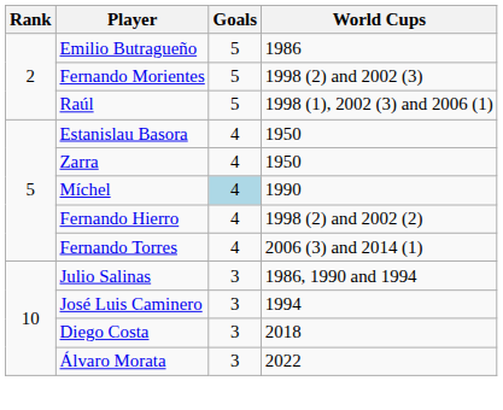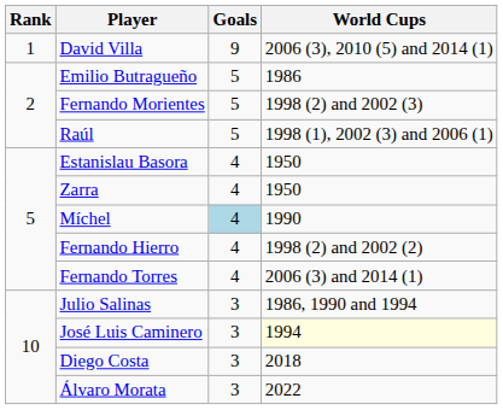 <table class="wikitable" style="text-align:center">
 <tr>
 <th>Rank</th>
 <th>Player</th>
 <th>Goals</th>
 <th>World Cups</th>
+</tr>
+<tr>
+<td>1</td>
+<td align=left><a href='#'>David Villa</a></td>
+<td>9</td>
+<td align=left>2006 (3), 2010 (5) and 2014 (1)</td>
 </tr>
 <tr>
 <td rowspan=3>2</td>
 <td align=left><a href='#'>Emilio Butragueño</a></td>
 <td>5</td>
 <td align=left>1986</td>
 </tr>
 <tr>
 <td align=left><a href='#'>Fernando Morientes</a></td>
 <td>5</td>
 <td align=left>1998 (2) and 2002 (3)</td>
 </tr>
 <tr>
 <td align=left><a href='#'>Raúl</a></td>
 <td>5</td>
 <td align=left>1998 (1), 2002 (3) and 2006 (1)</td>
 </tr>
 <tr>
 <td rowspan=5>5</td>
 <td align=left><a href='#'>Estanislau Basora</a></td>
 <td>4</td>
 <td align=left>1950</td>
 </tr>
 <tr>
 <td align=left><a href='#'>Zarra</a></td>
 <td>4</td>
 <td align=left>1950</td>
 </tr>
 <tr>
 <td align=left><a href='#'>Míchel</a></td>
 <td style="background: lightblue;">4</td>
 <td align=left>1990</td>
 </tr>
 <tr>
 <td align=left><a href='#'>Fernando Hierro</a></td>
 <td>4</td>
 <td align=left>1998 (2) and 2002 (2)</td>
 </tr>
 <tr>
 <td align=left><a href='#'>Fernando Torres</a></td>
 <td>4</td>
 <td align=left>2006 (3) and 2014 (1)</td>
 </tr>
 <tr>
 <td rowspan=4>10</td>
 <td align=left><a href='#'>Julio Salinas</a></td>
 <td>3</td>
 <td align=left>1986, 1990 and 1994</td>
 </tr>
 <tr>
 <td align=left><a href='#'>José Luis Caminero</a></td>
 <td>3</td>
-<td align=left>1994</td>
+<td align=left style="background: lightyellow;">1994</td>
 </tr>
 <tr>
 <td align=left><a href='#'>Diego Costa</a></td>
 <td>3</td>
 <td align=left>2018</td>
 </tr>
 <tr>
 <td align=left><a href='#'>Álvaro Morata</a></td>
 <td>3</td>
 <td align=left>2022</td>
 </tr>
 </table>
